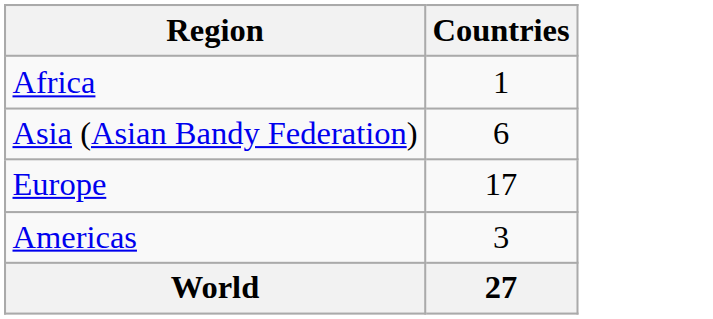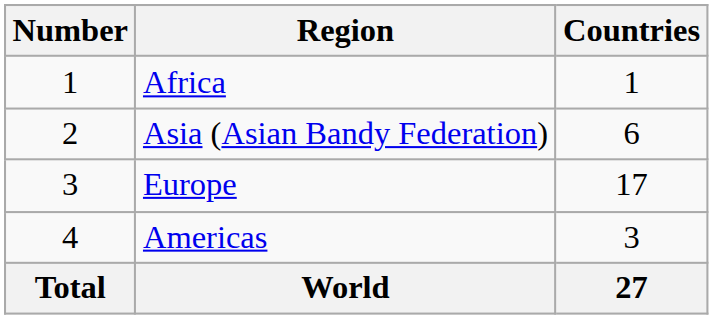 <table class="wikitable sortable">
 <tr>
+<th>Number</th>
 <th>Region</th>
 <th>Countries</th>
 </tr>
 <tr>
+<td align=center>1</td>
 <td><a href='#'>Africa</a></td>
 <td align=center>1</td>
 </tr>
 <tr>
+<td align=center>2</td>
 <td><a href='#'>Asia</a> (<a href='#'>Asian Bandy Federation</a>)</td>
 <td align=center>6</td>
 </tr>
 <tr>
+<td align=center>3</td>
 <td><a href='#'>Europe</a></td>
 <td align=center>17</td>
 </tr>
 <tr>
+<td align=center>4</td>
 <td><a href='#'>Americas</a></td>
 <td align=center>3</td>
 </tr>
 <tr>
+<th>Total</th>
 <th align=left>World</th>
 <th>27</th>
 </tr>
 </table>
